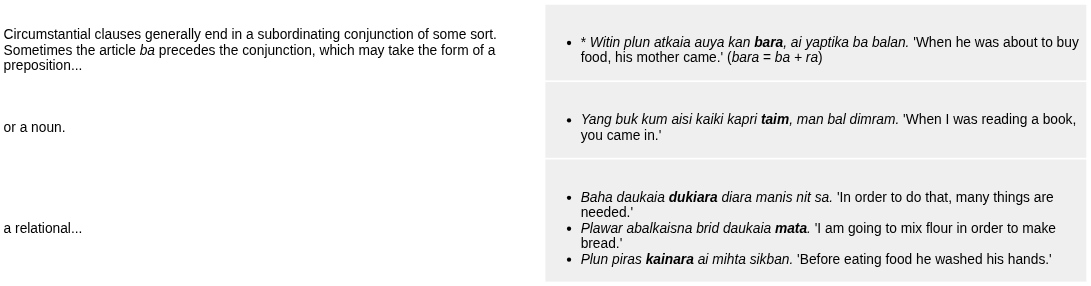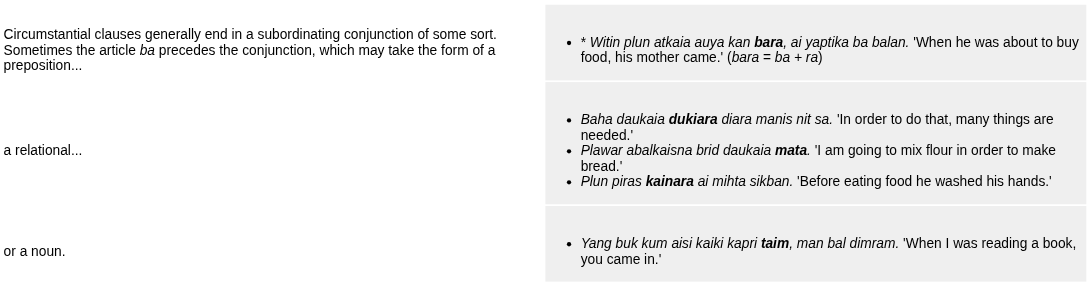 <table>
 <tr>
 <td style="width:50%;"><br>Circumstantial clauses generally end in a subordinating conjunction of some sort. Sometimes the article <em>ba</em> precedes the conjunction, which may take the form of a preposition...</td>
 <td style="width:50%; background:#efefef;"><br><ul><li>* <em>Witin plun atkaia auya kan <strong>bara</strong>, ai yaptika ba balan.</em> 'When he was about to buy food, his mother came.' (<em>bara</em> = <em>ba + ra</em>)</li></ul></td>
 </tr>
 <tr>
+<td><br>a relational...</td>
+<td style="background:#efefef;"><br><ul><li><em>Baha daukaia <strong>dukiara</strong> diara manis nit sa.</em> 'In order to do that, many things are needed.'</li><li><em>Plawar abalkaisna brid daukaia <strong>mata</strong>.</em> 'I am going to mix flour in order to make bread.'</li><li><em>Plun piras <strong>kainara</strong> ai mihta sikban.</em> 'Before eating food he washed his hands.'</li></ul></td>
+</tr>
+<tr>
 <td><br>or a noun.</td>
 <td style="background:#efefef;"><br><ul><li><em>Yang buk kum aisi kaiki kapri <strong>taim</strong>, man bal dimram.</em> 'When I was reading a book, you came in.'</li></ul></td>
 </tr>
-<tr>
-<td><br>a relational...</td>
-<td style="background:#efefef;"><br><ul><li><em>Baha daukaia <strong>dukiara</strong> diara manis nit sa.</em> 'In order to do that, many things are needed.'</li><li><em>Plawar abalkaisna brid daukaia <strong>mata</strong>.</em> 'I am going to mix flour in order to make bread.'</li><li><em>Plun piras <strong>kainara</strong> ai mihta sikban.</em> 'Before eating food he washed his hands.'</li></ul></td>
-</tr>
 </table>
